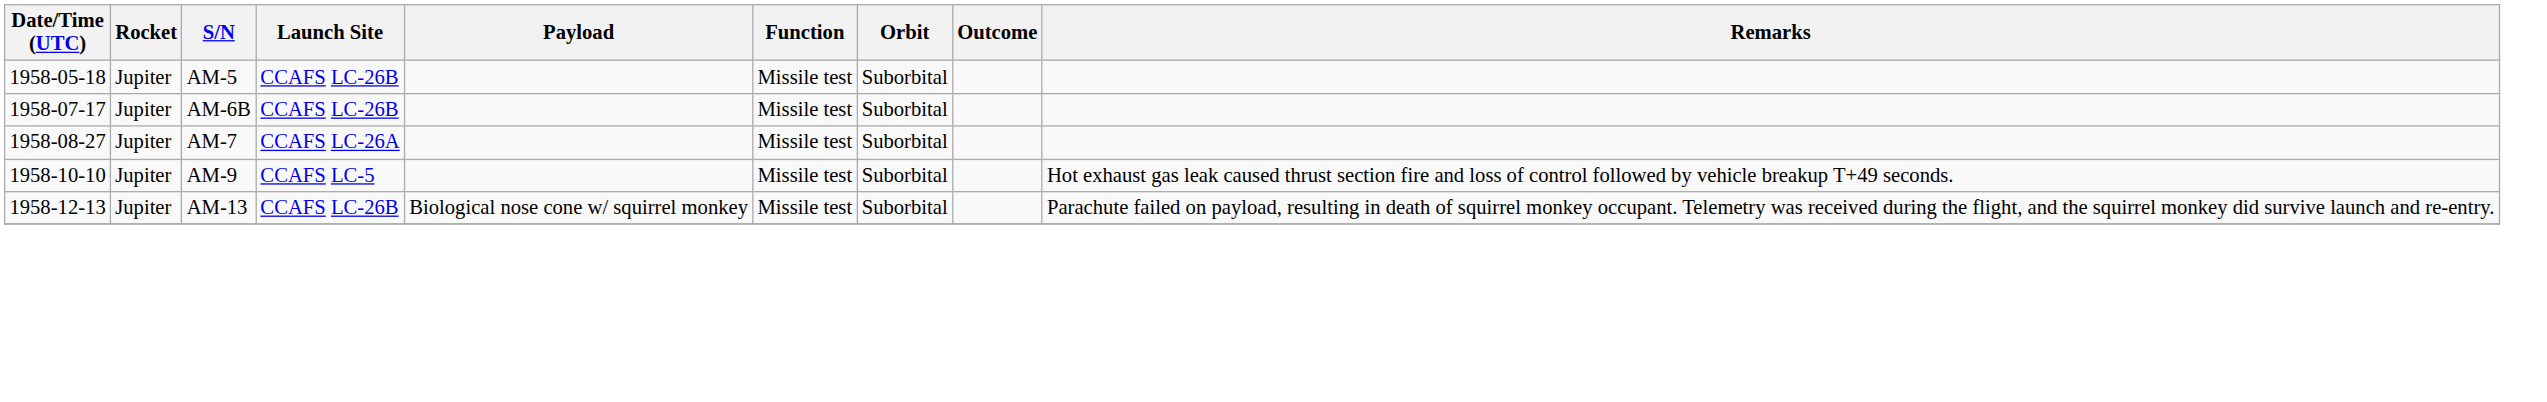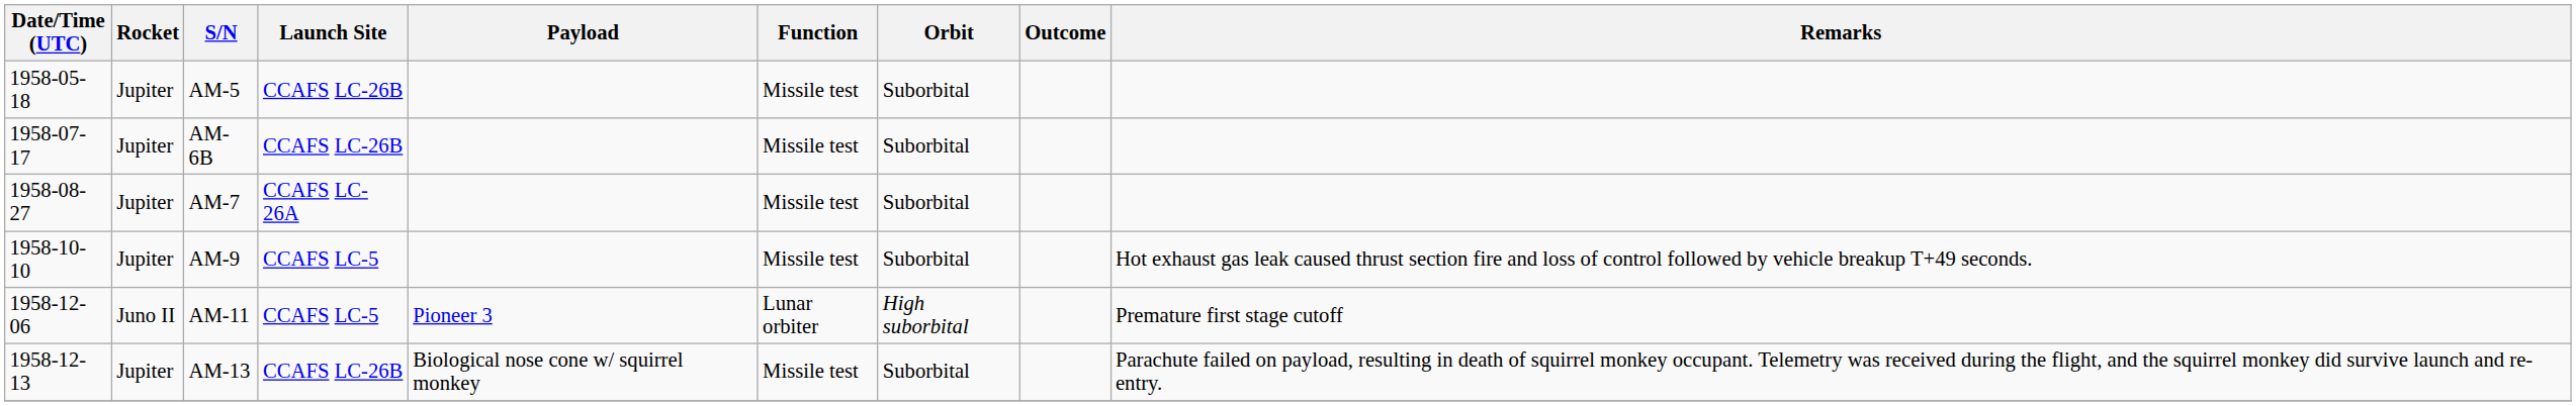 <table class="wikitable" style="margin: 1em 1em 1em 0">
 <tr>
 <th>Date/Time<br>(<a href='#'>UTC</a>)</th>
 <th>Rocket</th>
 <th><a href='#'>S/N</a></th>
 <th>Launch Site</th>
 <th>Payload</th>
 <th>Function</th>
 <th>Orbit</th>
 <th>Outcome</th>
 <th>Remarks</th>
 </tr>
 <tr>
 <td>1958-05-18</td>
 <td>Jupiter</td>
 <td>AM-5</td>
 <td><a href='#'>CCAFS</a> <a href='#'>LC-26B</a></td>
 <td></td>
 <td>Missile test</td>
 <td>Suborbital</td>
 <td></td>
 <td></td>
 </tr>
 <tr>
 <td>1958-07-17</td>
 <td>Jupiter</td>
 <td>AM-6B</td>
 <td><a href='#'>CCAFS</a> <a href='#'>LC-26B</a></td>
 <td></td>
 <td>Missile test</td>
 <td>Suborbital</td>
 <td></td>
 <td></td>
 </tr>
 <tr>
 <td>1958-08-27</td>
 <td>Jupiter</td>
 <td>AM-7</td>
 <td><a href='#'>CCAFS</a> <a href='#'>LC-26A</a></td>
 <td></td>
 <td>Missile test</td>
 <td>Suborbital</td>
 <td></td>
 <td></td>
 </tr>
 <tr>
 <td>1958-10-10</td>
 <td>Jupiter</td>
 <td>AM-9</td>
 <td><a href='#'>CCAFS</a> <a href='#'>LC-5</a></td>
 <td></td>
 <td>Missile test</td>
 <td>Suborbital</td>
 <td></td>
 <td>Hot exhaust gas leak caused thrust section fire and loss of control followed by vehicle breakup T+49 seconds.</td>
 </tr>
 <tr>
+<td>1958-12-06</td>
+<td>Juno II</td>
+<td>AM-11</td>
+<td><a href='#'>CCAFS</a> <a href='#'>LC-5</a></td>
+<td><a href='#'>Pioneer 3</a></td>
+<td>Lunar orbiter</td>
+<td><em>High suborbital</em></td>
+<td></td>
+<td>Premature first stage cutoff</td>
+</tr>
+<tr>
 <td>1958-12-13</td>
 <td>Jupiter</td>
 <td>AM-13</td>
 <td><a href='#'>CCAFS</a> <a href='#'>LC-26B</a></td>
 <td>Biological nose cone w/ squirrel monkey</td>
 <td>Missile test</td>
 <td>Suborbital</td>
 <td></td>
 <td>Parachute failed on payload, resulting in death of squirrel monkey occupant. Telemetry was received during the flight, and the squirrel monkey did survive launch and re-entry.</td>
 </tr>
 <tr>
 </tr>
 </table>
